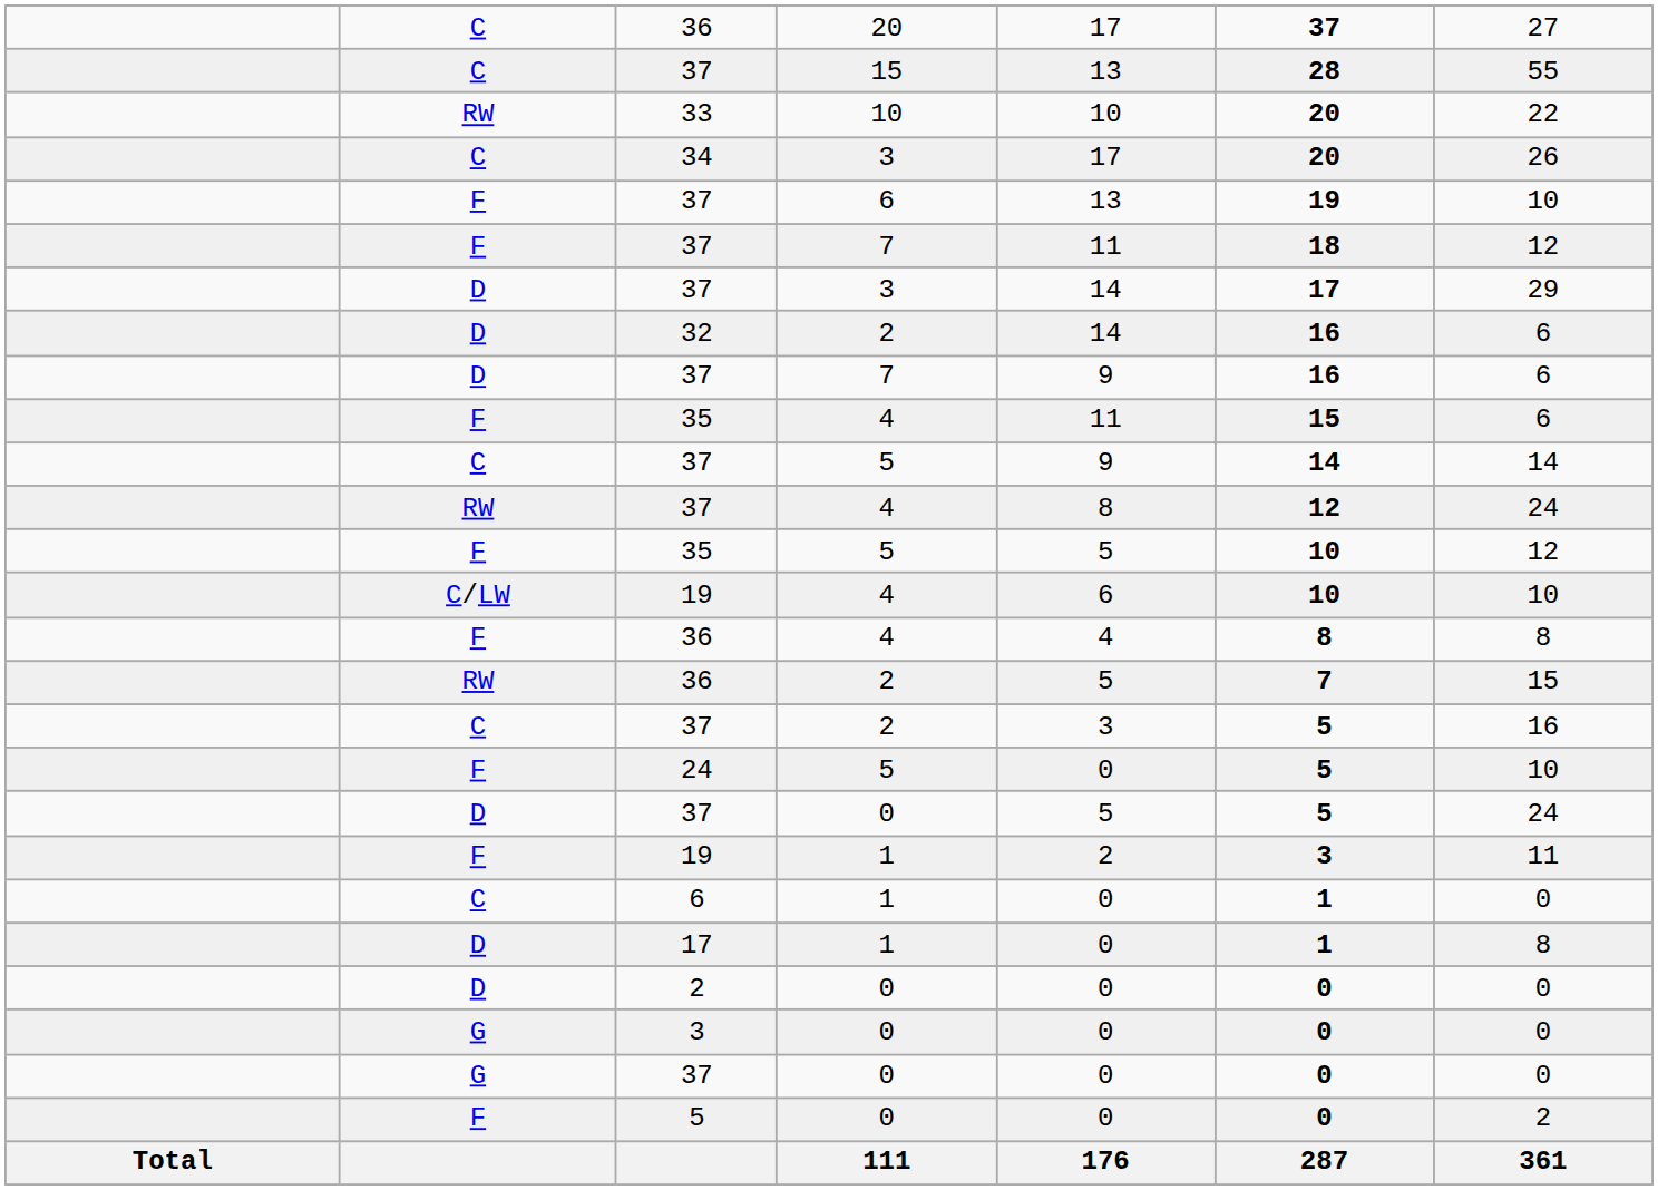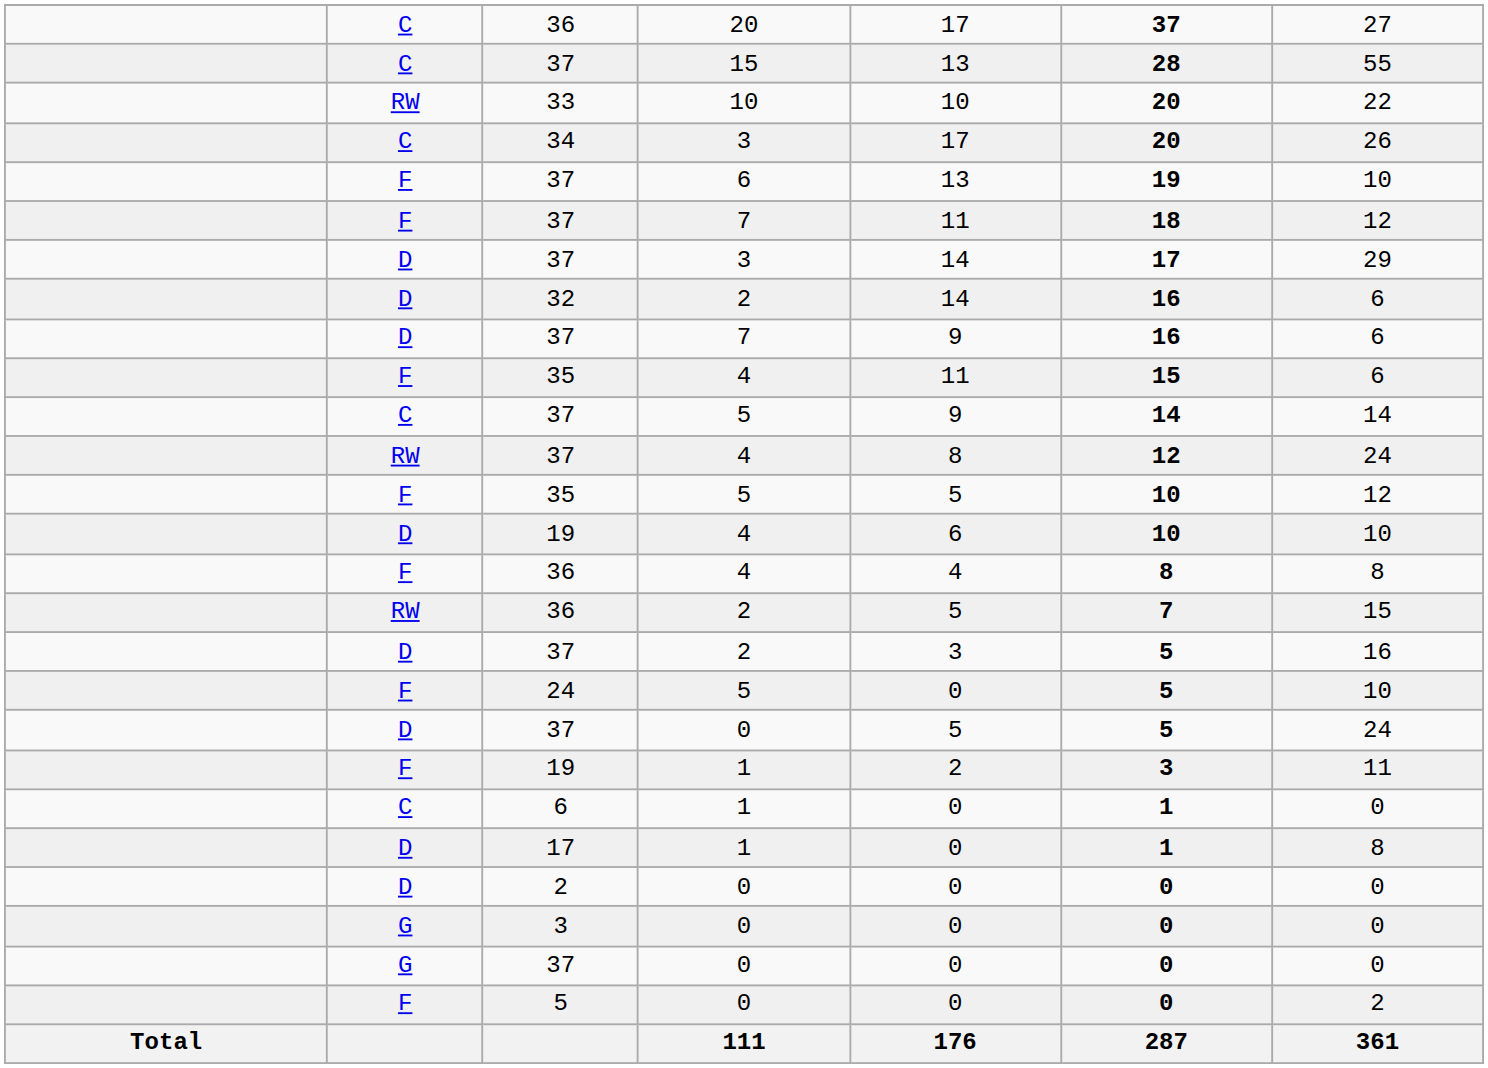 <table class="wikitable sortable" width=800>
 <tr align="center">
 </tr>
 <tr align="center" bgcolor="">
 <td></td>
 <td><a href='#'>C</a></td>
 <td>36</td>
 <td>20</td>
 <td>17</td>
 <td><strong>37</strong></td>
 <td>27</td>
 </tr>
 <tr align="center" bgcolor="f0f0f0">
 <td></td>
 <td><a href='#'>C</a></td>
 <td>37</td>
 <td>15</td>
 <td>13</td>
 <td><strong>28</strong></td>
 <td>55</td>
 </tr>
 <tr align="center" bgcolor="">
 <td></td>
 <td><a href='#'>RW</a></td>
 <td>33</td>
 <td>10</td>
 <td>10</td>
 <td><strong>20</strong></td>
 <td>22</td>
 </tr>
 <tr align="center" bgcolor="f0f0f0">
 <td></td>
 <td><a href='#'>C</a></td>
 <td>34</td>
 <td>3</td>
 <td>17</td>
 <td><strong>20</strong></td>
 <td>26</td>
 </tr>
 <tr align="center" bgcolor="">
 <td></td>
 <td><a href='#'>F</a></td>
 <td>37</td>
 <td>6</td>
 <td>13</td>
 <td><strong>19</strong></td>
 <td>10</td>
 </tr>
 <tr align="center" bgcolor="f0f0f0">
 <td></td>
 <td><a href='#'>F</a></td>
 <td>37</td>
 <td>7</td>
 <td>11</td>
 <td><strong>18</strong></td>
 <td>12</td>
 </tr>
 <tr align="center" bgcolor="">
 <td></td>
 <td><a href='#'>D</a></td>
 <td>37</td>
 <td>3</td>
 <td>14</td>
 <td><strong>17</strong></td>
 <td>29</td>
 </tr>
 <tr align="center" bgcolor="f0f0f0">
 <td></td>
 <td><a href='#'>D</a></td>
 <td>32</td>
 <td>2</td>
 <td>14</td>
 <td><strong>16</strong></td>
 <td>6</td>
 </tr>
 <tr align="center" bgcolor="">
 <td></td>
 <td><a href='#'>D</a></td>
 <td>37</td>
 <td>7</td>
 <td>9</td>
 <td><strong>16</strong></td>
 <td>6</td>
 </tr>
 <tr align="center" bgcolor="f0f0f0">
 <td></td>
 <td><a href='#'>F</a></td>
 <td>35</td>
 <td>4</td>
 <td>11</td>
 <td><strong>15</strong></td>
 <td>6</td>
 </tr>
 <tr align="center" bgcolor="">
 <td></td>
 <td><a href='#'>C</a></td>
 <td>37</td>
 <td>5</td>
 <td>9</td>
 <td><strong>14</strong></td>
 <td>14</td>
 </tr>
 <tr align="center" bgcolor="f0f0f0">
 <td></td>
 <td><a href='#'>RW</a></td>
 <td>37</td>
 <td>4</td>
 <td>8</td>
 <td><strong>12</strong></td>
 <td>24</td>
 </tr>
 <tr align="center" bgcolor="">
 <td></td>
 <td><a href='#'>F</a></td>
 <td>35</td>
 <td>5</td>
 <td>5</td>
 <td><strong>10</strong></td>
 <td>12</td>
 </tr>
 <tr align="center" bgcolor="f0f0f0">
 <td></td>
-<td><a href='#'>C</a>/<a href='#'>LW</a></td>
+<td><a href='#'>D</a></td>
 <td>19</td>
 <td>4</td>
 <td>6</td>
 <td><strong>10</strong></td>
 <td>10</td>
 </tr>
 <tr align="center" bgcolor="">
 <td></td>
 <td><a href='#'>F</a></td>
 <td>36</td>
 <td>4</td>
 <td>4</td>
 <td><strong>8</strong></td>
 <td>8</td>
 </tr>
 <tr align="center" bgcolor="f0f0f0">
 <td></td>
 <td><a href='#'>RW</a></td>
 <td>36</td>
 <td>2</td>
 <td>5</td>
 <td><strong>7</strong></td>
 <td>15</td>
 </tr>
 <tr align="center" bgcolor="">
 <td></td>
-<td><a href='#'>C</a></td>
+<td><a href='#'>D</a></td>
 <td>37</td>
 <td>2</td>
 <td>3</td>
 <td><strong>5</strong></td>
 <td>16</td>
 </tr>
 <tr align="center" bgcolor="f0f0f0">
 <td></td>
 <td><a href='#'>F</a></td>
 <td>24</td>
 <td>5</td>
 <td>0</td>
 <td><strong>5</strong></td>
 <td>10</td>
 </tr>
 <tr align="center" bgcolor="">
 <td></td>
 <td><a href='#'>D</a></td>
 <td>37</td>
 <td>0</td>
 <td>5</td>
 <td><strong>5</strong></td>
 <td>24</td>
 </tr>
 <tr align="center" bgcolor="f0f0f0">
 <td></td>
 <td><a href='#'>F</a></td>
 <td>19</td>
 <td>1</td>
 <td>2</td>
 <td><strong>3</strong></td>
 <td>11</td>
 </tr>
 <tr align="center" bgcolor="">
 <td></td>
 <td><a href='#'>C</a></td>
 <td>6</td>
 <td>1</td>
 <td>0</td>
 <td><strong>1</strong></td>
 <td>0</td>
 </tr>
 <tr align="center" bgcolor="f0f0f0">
 <td></td>
 <td><a href='#'>D</a></td>
 <td>17</td>
 <td>1</td>
 <td>0</td>
 <td><strong>1</strong></td>
 <td>8</td>
 </tr>
 <tr align="center" bgcolor="">
 <td></td>
 <td><a href='#'>D</a></td>
 <td>2</td>
 <td>0</td>
 <td>0</td>
 <td><strong>0</strong></td>
 <td>0</td>
 </tr>
 <tr align="center" bgcolor="f0f0f0">
 <td></td>
 <td><a href='#'>G</a></td>
 <td>3</td>
 <td>0</td>
 <td>0</td>
 <td><strong>0</strong></td>
 <td>0</td>
 </tr>
 <tr align="center" bgcolor="">
 <td></td>
 <td><a href='#'>G</a></td>
 <td>37</td>
 <td>0</td>
 <td>0</td>
 <td><strong>0</strong></td>
 <td>0</td>
 </tr>
 <tr align="center" bgcolor="f0f0f0">
 <td></td>
 <td><a href='#'>F</a></td>
 <td>5</td>
 <td>0</td>
 <td>0</td>
 <td><strong>0</strong></td>
 <td>2</td>
 </tr>
 <tr>
 <th>Total</th>
 <th></th>
 <th></th>
 <th>111</th>
 <th>176</th>
 <th>287</th>
 <th>361</th>
 </tr>
 </table>
